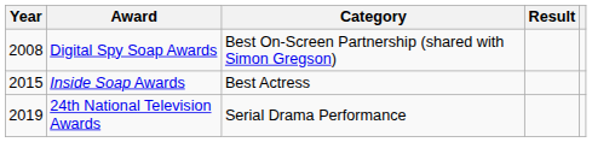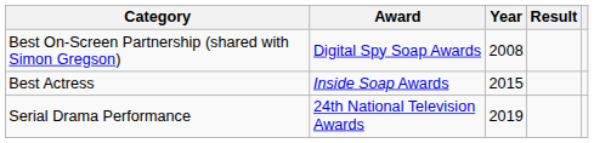 <table class="wikitable">
 <tr>
+<th>Category</th>
+<th>Award</th>
 <th>Year</th>
-<th>Award</th>
-<th>Category</th>
 <th>Result</th>
 <th></th>
 </tr>
 <tr>
+<td>Best On-Screen Partnership (shared with <a href='#'>Simon Gregson</a>)</td>
+<td><a href='#'>Digital Spy Soap Awards</a></td>
 <td>2008</td>
-<td><a href='#'>Digital Spy Soap Awards</a></td>
-<td>Best On-Screen Partnership (shared with <a href='#'>Simon Gregson</a>)</td>
 <td></td>
 <td align="center"></td>
 </tr>
 <tr>
+<td>Best Actress</td>
+<td><a href='#'><em>Inside Soap</em> Awards</a></td>
 <td>2015</td>
-<td><a href='#'><em>Inside Soap</em> Awards</a></td>
-<td>Best Actress</td>
 <td></td>
 <td align="center"></td>
 </tr>
 <tr>
+<td>Serial Drama Performance</td>
+<td><a href='#'>24th National Television Awards</a></td>
 <td>2019</td>
-<td><a href='#'>24th National Television Awards</a></td>
-<td>Serial Drama Performance</td>
 <td></td>
 <td align="center"></td>
 </tr>
 </table>
